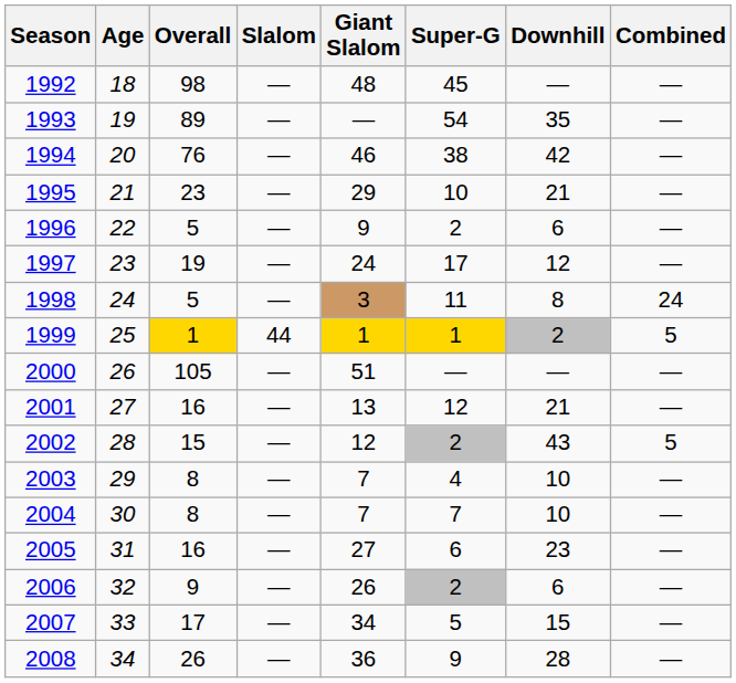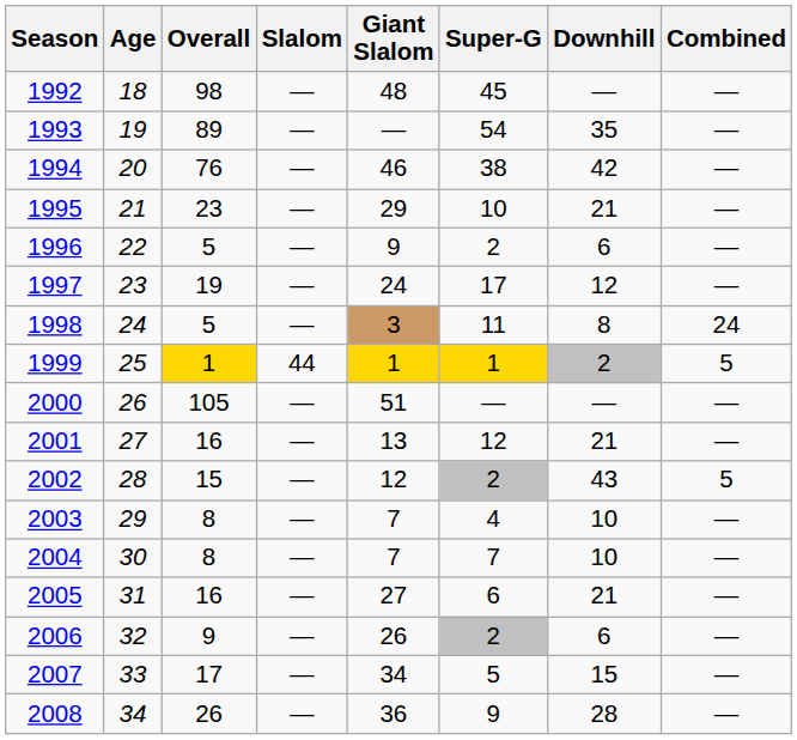 <table class=wikitable style="text-align:center">
 <tr>
 <th>Season</th>
 <th>Age</th>
 <th>Overall</th>
 <th>Slalom</th>
 <th>Giant<br>Slalom</th>
 <th>Super-G</th>
 <th>Downhill</th>
 <th>Combined</th>
 </tr>
 <tr>
 <td><a href='#'>1992</a></td>
 <td><em>18</em></td>
 <td>98</td>
 <td>—</td>
 <td>48</td>
 <td>45</td>
 <td>—</td>
 <td>—</td>
 </tr>
 <tr>
 <td><a href='#'>1993</a></td>
 <td><em>19</em></td>
 <td>89</td>
 <td>—</td>
 <td>—</td>
 <td>54</td>
 <td>35</td>
 <td>—</td>
 </tr>
 <tr>
 <td><a href='#'>1994</a></td>
 <td><em>20</em></td>
 <td>76</td>
 <td>—</td>
 <td>46</td>
 <td>38</td>
 <td>42</td>
 <td>—</td>
 </tr>
 <tr>
 <td><a href='#'>1995</a></td>
 <td><em>21</em></td>
 <td>23</td>
 <td>—</td>
 <td>29</td>
 <td>10</td>
 <td>21</td>
 <td>—</td>
 </tr>
 <tr>
 <td><a href='#'>1996</a></td>
 <td><em>22</em></td>
 <td>5</td>
 <td>—</td>
 <td>9</td>
 <td>2</td>
 <td>6</td>
 <td>—</td>
 </tr>
 <tr>
 <td><a href='#'>1997</a></td>
 <td><em>23</em></td>
 <td>19</td>
 <td>—</td>
 <td>24</td>
 <td>17</td>
 <td>12</td>
 <td>—</td>
 </tr>
 <tr>
 <td><a href='#'>1998</a></td>
 <td><em>24</em></td>
 <td>5</td>
 <td>—</td>
 <td bgcolor="cc9966">3</td>
 <td>11</td>
 <td>8</td>
 <td>24</td>
 </tr>
 <tr>
 <td><a href='#'>1999</a></td>
 <td><em>25</em></td>
 <td bgcolor="gold">1</td>
 <td>44</td>
 <td bgcolor="gold">1</td>
 <td bgcolor="gold">1</td>
 <td bgcolor="silver">2</td>
 <td>5</td>
 </tr>
 <tr>
 <td><a href='#'>2000</a></td>
 <td><em>26</em></td>
 <td>105</td>
 <td>—</td>
 <td>51</td>
 <td>—</td>
 <td>—</td>
 <td>—</td>
 </tr>
 <tr>
 <td><a href='#'>2001</a></td>
 <td><em>27</em></td>
 <td>16</td>
 <td>—</td>
 <td>13</td>
 <td>12</td>
 <td>21</td>
 <td>—</td>
 </tr>
 <tr>
 <td><a href='#'>2002</a></td>
 <td><em>28</em></td>
 <td>15</td>
 <td>—</td>
 <td>12</td>
 <td bgcolor="silver">2</td>
 <td>43</td>
 <td>5</td>
 </tr>
 <tr>
 <td><a href='#'>2003</a></td>
 <td><em>29</em></td>
 <td>8</td>
 <td>—</td>
 <td>7</td>
 <td>4</td>
 <td>10</td>
 <td>—</td>
 </tr>
 <tr>
 <td><a href='#'>2004</a></td>
 <td><em>30</em></td>
 <td>8</td>
 <td>—</td>
 <td>7</td>
 <td>7</td>
 <td>10</td>
 <td>—</td>
 </tr>
 <tr>
 <td><a href='#'>2005</a></td>
 <td><em>31</em></td>
 <td>16</td>
 <td>—</td>
 <td>27</td>
 <td>6</td>
-<td>23</td>
+<td>21</td>
 <td>—</td>
 </tr>
 <tr>
 <td><a href='#'>2006</a></td>
 <td><em>32</em></td>
 <td>9</td>
 <td>—</td>
 <td>26</td>
 <td bgcolor="silver">2</td>
 <td>6</td>
 <td>—</td>
 </tr>
 <tr>
 <td><a href='#'>2007</a></td>
 <td><em>33</em></td>
 <td>17</td>
 <td>—</td>
 <td>34</td>
 <td>5</td>
 <td>15</td>
 <td>—</td>
 </tr>
 <tr>
 <td><a href='#'>2008</a></td>
 <td><em>34</em></td>
 <td>26</td>
 <td>—</td>
 <td>36</td>
 <td>9</td>
 <td>28</td>
 <td>—</td>
 </tr>
 </table>
